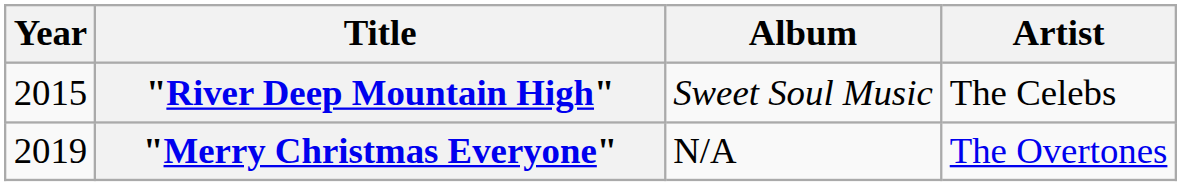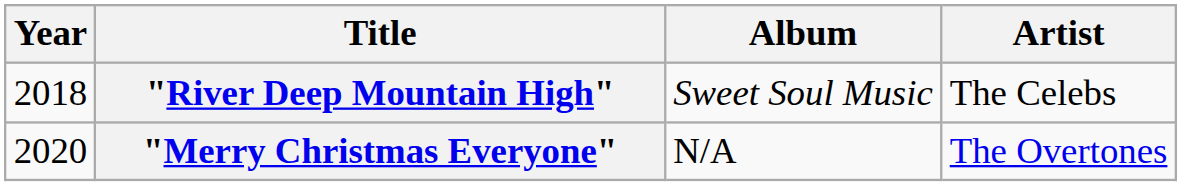 <table class="wikitable plainrowheaders">
 <tr>
 <th scope="col" style="width:1em;">Year</th>
 <th scope="col" style="width:15em;">Title</th>
 <th scope="col">Album</th>
 <th scope="col">Artist</th>
 </tr>
 <tr>
-<td>2015</td>
+<td>2018</td>
 <th scope="row">"<a href='#'>River Deep Mountain High</a>"</th>
 <td><em>Sweet Soul Music</em></td>
 <td>The Celebs</td>
 </tr>
 <tr>
-<td>2019</td>
+<td>2020</td>
 <th scope="row">"<a href='#'>Merry Christmas Everyone</a>"</th>
 <td>N/A</td>
 <td><a href='#'>The Overtones</a></td>
 </tr>
 </table>
